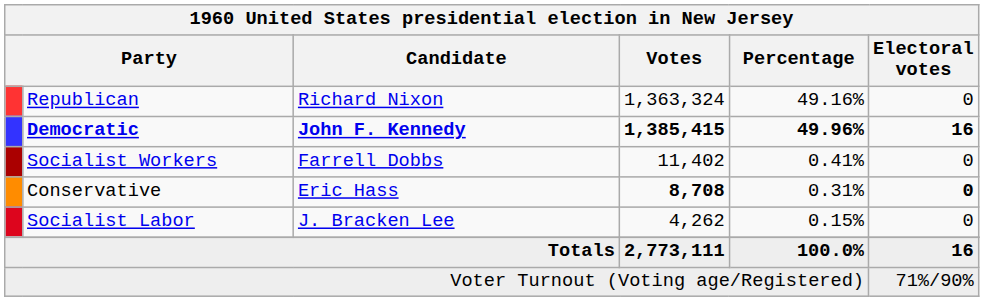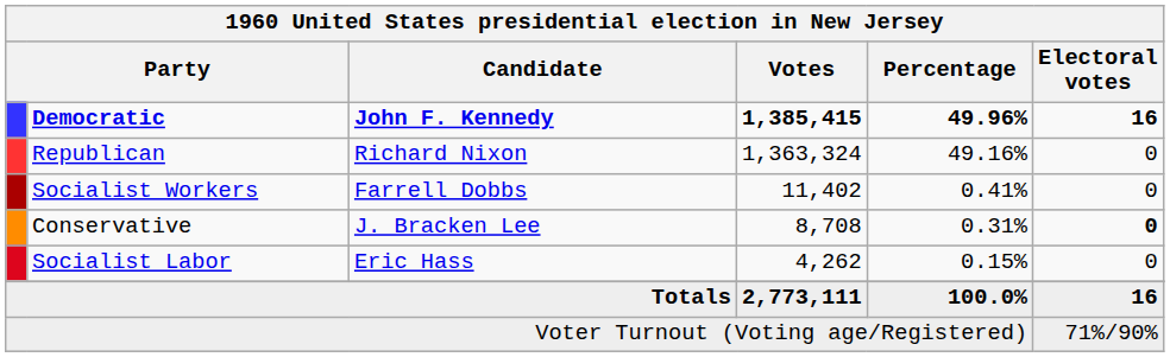 <table class="wikitable" style="font-size: 95%;">
 <tr>
 <th colspan="6">1960 United States presidential election in New Jersey</th>
 </tr>
 <tr>
 <th colspan="2" style="width: 15em">Party</th>
 <th style="width: 17em">Candidate</th>
 <th style="width: 5em">Votes</th>
 <th style="width: 7em">Percentage</th>
 <th style="width: 5em">Electoral votes</th>
 </tr>
 <tr>
+<th style="background-color:#3333FF; width: 3px"></th>
+<td style="width: 130px"><strong><a href='#'>Democratic</a></strong></td>
+<td><strong><a href='#'>John F. Kennedy</a></strong></td>
+<td align="right"><strong>1,385,415</strong></td>
+<td align="right"><strong>49.96%</strong></td>
+<td align="right"><strong>16</strong></td>
+</tr>
+<tr>
 <th style="background-color:#FF3333; width: 3px"></th>
 <td style="width: 130px"><a href='#'>Republican</a></td>
 <td><a href='#'>Richard Nixon</a></td>
 <td align="right">1,363,324</td>
 <td align="right">49.16%</td>
 <td align="right">0</td>
-</tr>
-<tr>
-<th style="background-color:#3333FF; width: 3px"></th>
-<td style="width: 130px"><strong><a href='#'>Democratic</a></strong></td>
-<td><strong><a href='#'>John F. Kennedy</a></strong></td>
-<td align="right"><strong>1,385,415</strong></td>
-<td align="right"><strong>49.96%</strong></td>
-<td align="right"><strong>16</strong></td>
 </tr>
 <tr>
 <th style="background-color:#AA0000; width: 3px"></th>
 <td style="width: 130px"><a href='#'>Socialist Workers</a></td>
 <td><a href='#'>Farrell Dobbs</a></td>
 <td align="right">11,402</td>
 <td align="right">0.41%</td>
 <td align="right">0</td>
 </tr>
 <tr>
 <th style="background-color:#FF8C00; width: 3px"></th>
 <td style="width: 130px">Conservative</td>
-<td><a href='#'>Eric Hass</a></td>
-<td align="right"><strong>8,708</strong></td>
+<td><a href='#'>J. Bracken Lee</a></td>
+<td align="right">8,708</td>
 <td align="right">0.31%</td>
 <td align="right"><strong>0</strong></td>
 </tr>
 <tr>
 <th style="background-color:#DD051D; width: 3px"></th>
 <td style="width: 130px"><a href='#'>Socialist Labor</a></td>
-<td><a href='#'>J. Bracken Lee</a></td>
+<td><a href='#'>Eric Hass</a></td>
 <td align="right">4,262</td>
 <td align="right">0.15%</td>
 <td align="right">0</td>
 </tr>
 <tr>
 </tr>
 <tr style="background:#eee; text-align:right;">
 <td colspan="3"><strong>Totals</strong></td>
 <td><strong>2,773,111</strong></td>
 <td><strong>100.0%</strong></td>
 <td><strong>16</strong></td>
 </tr>
 <tr bgcolor="#EEEEEE">
 <td colspan="5" align="right">Voter Turnout (Voting age/Registered)</td>
 <td colspan="1" align="right">71%/90%</td>
 </tr>
 </table>
